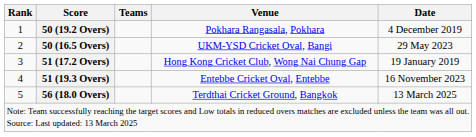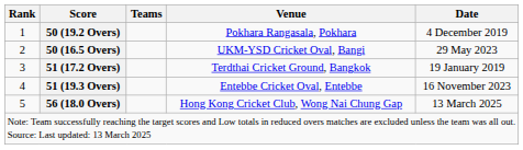 <table class="wikitable" style="text-align: center;">
 <tr>
 <th>Rank</th>
 <th>Score</th>
 <th>Teams</th>
 <th>Venue</th>
 <th>Date</th>
 </tr>
 <tr>
 <td>1</td>
 <th>50 (19.2 Overs)</th>
 <td></td>
 <td><a href='#'>Pokhara Rangasala</a>, <a href='#'>Pokhara</a></td>
 <td>4 December 2019</td>
 </tr>
 <tr>
 <td>2</td>
 <th>50 (16.5 Overs)</th>
 <td></td>
 <td><a href='#'>UKM-YSD Cricket Oval</a>, <a href='#'>Bangi</a></td>
 <td>29 May 2023</td>
 </tr>
 <tr>
 <td>3</td>
 <th>51 (17.2 Overs)</th>
 <td></td>
-<td><a href='#'>Hong Kong Cricket Club</a>, <a href='#'>Wong Nai Chung Gap</a></td>
+<td><a href='#'>Terdthai Cricket Ground</a>, <a href='#'>Bangkok</a></td>
 <td>19 January 2019</td>
 </tr>
 <tr>
 <td>4</td>
 <th>51 (19.3 Overs)</th>
 <td></td>
 <td><a href='#'>Entebbe Cricket Oval</a>, <a href='#'>Entebbe</a></td>
 <td>16 November 2023</td>
 </tr>
 <tr>
 <td>5</td>
 <th>56 (18.0 Overs)</th>
 <td></td>
-<td><a href='#'>Terdthai Cricket Ground</a>, <a href='#'>Bangkok</a></td>
+<td><a href='#'>Hong Kong Cricket Club</a>, <a href='#'>Wong Nai Chung Gap</a></td>
 <td>13 March 2025</td>
 </tr>
 <tr>
 <td style="text-align:left;" colspan="5"><small>Note: Team successfully reaching the target scores and Low totals in reduced overs matches are excluded unless the team was all out.<br>Source:  Last updated: 13 March 2025</small></td>
 </tr>
 </table>
